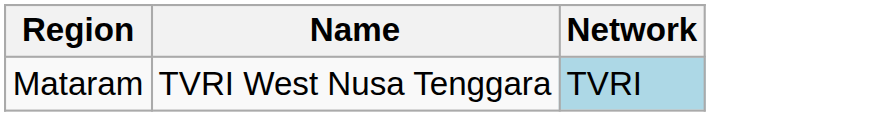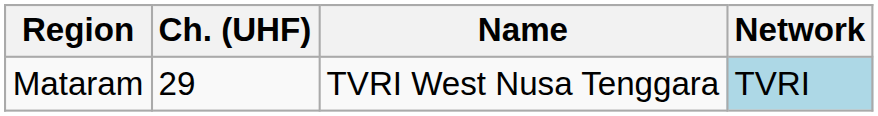 <table class="wikitable">
 <tr>
 <th>Region</th>
+<th>Ch. (UHF)</th>
 <th>Name</th>
 <th>Network</th>
 </tr>
 <tr>
 <td>Mataram</td>
+<td>29</td>
 <td>TVRI West Nusa Tenggara</td>
 <td style="background: lightblue;">TVRI</td>
 </tr>
 </table>
